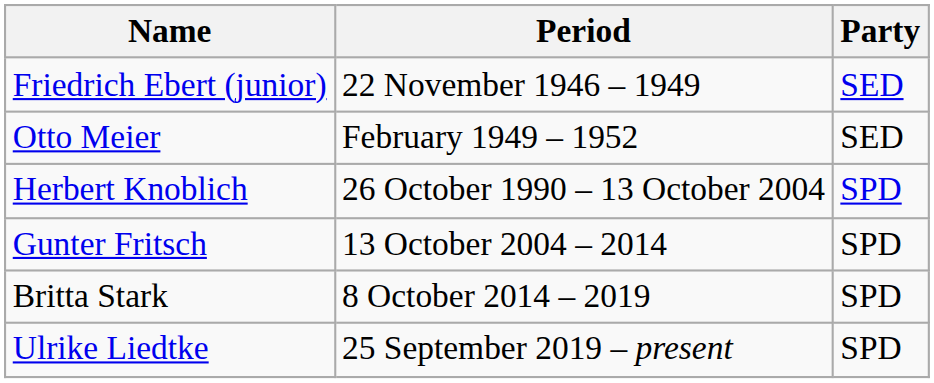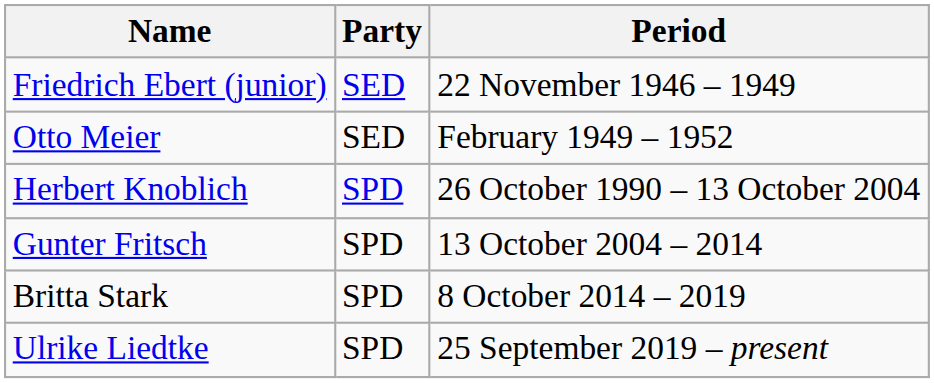 <table class="wikitable">
 <tr>
 <th>Name</th>
+<th>Party</th>
 <th>Period</th>
-<th>Party</th>
 </tr>
 <tr>
 <td><a href='#'>Friedrich Ebert (junior)</a></td>
+<td><a href='#'>SED</a></td>
 <td>22 November 1946 – 1949</td>
-<td><a href='#'>SED</a></td>
 </tr>
 <tr>
 <td><a href='#'>Otto Meier</a></td>
+<td>SED</td>
 <td>February 1949 – 1952</td>
-<td>SED</td>
 </tr>
 <tr>
 <td><a href='#'>Herbert Knoblich</a></td>
+<td><a href='#'>SPD</a></td>
 <td>26 October 1990 – 13 October 2004</td>
-<td><a href='#'>SPD</a></td>
 </tr>
 <tr>
 <td><a href='#'>Gunter Fritsch</a></td>
+<td>SPD</td>
 <td>13 October 2004 – 2014</td>
-<td>SPD</td>
 </tr>
 <tr>
 <td>Britta Stark</td>
+<td>SPD</td>
 <td>8 October 2014 – 2019</td>
-<td>SPD</td>
 </tr>
 <tr>
 <td><a href='#'>Ulrike Liedtke</a></td>
+<td>SPD</td>
 <td>25 September 2019 – <em>present</em></td>
-<td>SPD</td>
 </tr>
 </table>
